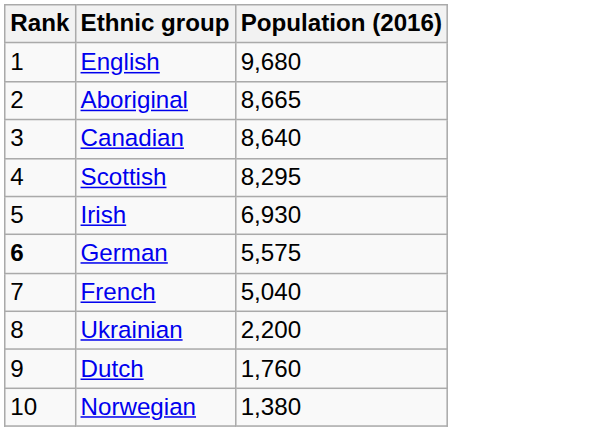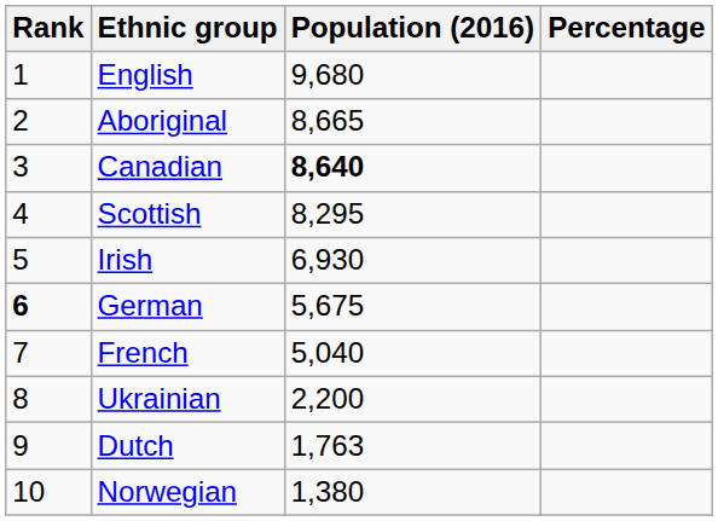 <table class="wikitable">
 <tr>
 <th>Rank</th>
 <th>Ethnic group</th>
 <th>Population (2016)</th>
+<th>Percentage</th>
 </tr>
 <tr>
 <td>1</td>
 <td><a href='#'>English</a></td>
 <td>9,680</td>
+<td></td>
 </tr>
 <tr>
 <td>2</td>
 <td><a href='#'>Aboriginal</a></td>
 <td>8,665</td>
+<td></td>
 </tr>
 <tr>
 <td>3</td>
 <td><a href='#'>Canadian</a></td>
-<td>8,640</td>
+<td><strong>8,640</strong></td>
+<td></td>
 </tr>
 <tr>
 <td>4</td>
 <td><a href='#'>Scottish</a></td>
 <td>8,295</td>
+<td></td>
 </tr>
 <tr>
 <td>5</td>
 <td><a href='#'>Irish</a></td>
 <td>6,930</td>
+<td></td>
 </tr>
 <tr>
 <td><strong>6</strong></td>
 <td><a href='#'>German</a></td>
-<td>5,575</td>
+<td>5,675</td>
+<td></td>
 </tr>
 <tr>
 <td>7</td>
 <td><a href='#'>French</a></td>
 <td>5,040</td>
+<td></td>
 </tr>
 <tr>
 <td>8</td>
 <td><a href='#'>Ukrainian</a></td>
 <td>2,200</td>
+<td></td>
 </tr>
 <tr>
 <td>9</td>
 <td><a href='#'>Dutch</a></td>
-<td>1,760</td>
+<td>1,763</td>
+<td></td>
 </tr>
 <tr>
 <td>10</td>
 <td><a href='#'>Norwegian</a></td>
 <td>1,380</td>
+<td></td>
 </tr>
 </table>
